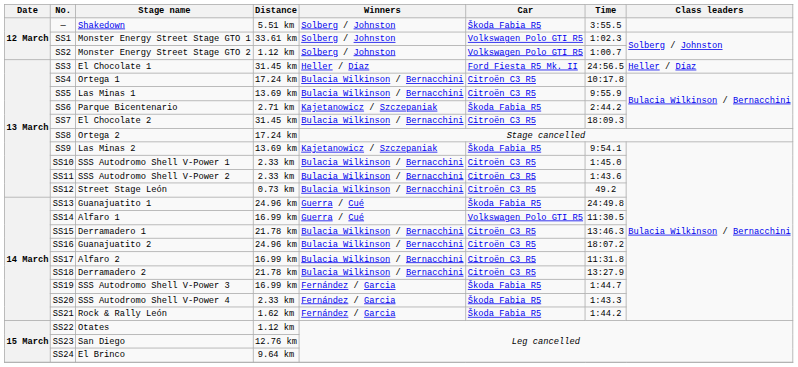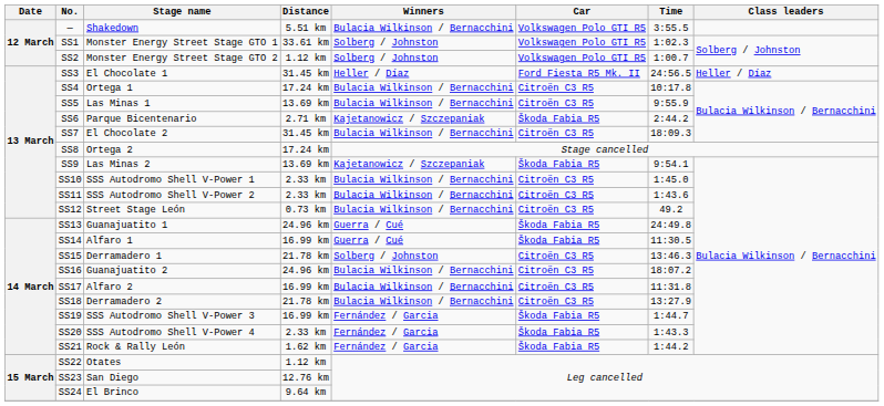 <table class="wikitable" style="font-size: 85%;">
 <tr>
 <th>Date</th>
 <th>No.</th>
 <th>Stage name</th>
 <th>Distance</th>
 <th>Winners</th>
 <th>Car</th>
 <th>Time</th>
 <th nowrap>Class leaders</th>
 </tr>
 <tr>
 <th nowrap rowspan="3">12 March</th>
 <td align="center">—</td>
 <td><a href='#'>Shakedown</a></td>
 <td align="center">5.51 km</td>
-<td><a href='#'>Solberg</a> / <a href='#'>Johnston</a></td>
-<td><a href='#'>Škoda Fabia R5</a></td>
+<td><a href='#'>Bulacia Wilkinson</a> / <a href='#'>Bernacchini</a></td>
+<td><a href='#'>Volkswagen Polo GTI R5</a></td>
 <td align="center">3:55.5</td>
 <td></td>
 </tr>
 <tr>
 <td align="center">SS1</td>
 <td nowrap>Monster Energy Street Stage GTO 1</td>
 <td align="center">33.61 km</td>
 <td><a href='#'>Solberg</a> / <a href='#'>Johnston</a></td>
 <td><a href='#'>Volkswagen Polo GTI R5</a></td>
 <td align="center">1:02.3</td>
 <td rowspan="2"><a href='#'>Solberg</a> / <a href='#'>Johnston</a></td>
 </tr>
 <tr>
 <td align="center">SS2</td>
 <td>Monster Energy Street Stage GTO 2</td>
 <td align="center">1.12 km</td>
 <td><a href='#'>Solberg</a> / <a href='#'>Johnston</a></td>
 <td nowrap><a href='#'>Volkswagen Polo GTI R5</a></td>
 <td align="center">1:00.7</td>
 </tr>
 <tr>
 <th rowspan="10">13 March</th>
 <td align="center">SS3</td>
 <td>El Chocolate 1</td>
 <td align="center">31.45 km</td>
 <td><a href='#'>Heller</a> / <a href='#'>Díaz</a></td>
 <td><a href='#'>Ford Fiesta R5 Mk. II</a></td>
 <td align="center">24:56.5</td>
 <td><a href='#'>Heller</a> / <a href='#'>Díaz</a></td>
 </tr>
 <tr>
 <td align="center">SS4</td>
 <td>Ortega 1</td>
 <td align="center">17.24 km</td>
 <td><a href='#'>Bulacia Wilkinson</a> / <a href='#'>Bernacchini</a></td>
 <td><a href='#'>Citroën C3 R5</a></td>
 <td align="center">10:17.8</td>
 <td rowspan="4" nowrap><a href='#'>Bulacia Wilkinson</a> / <a href='#'>Bernacchini</a></td>
 </tr>
 <tr>
 <td align="center">SS5</td>
 <td>Las Minas 1</td>
 <td align="center">13.69 km</td>
 <td><a href='#'>Bulacia Wilkinson</a> / <a href='#'>Bernacchini</a></td>
 <td><a href='#'>Citroën C3 R5</a></td>
 <td align="center">9:55.9</td>
 </tr>
 <tr>
 <td align="center">SS6</td>
 <td>Parque Bicentenario</td>
 <td align="center">2.71 km</td>
 <td><a href='#'>Kajetanowicz</a> / <a href='#'>Szczepaniak</a></td>
 <td><a href='#'>Škoda Fabia R5</a></td>
 <td align="center">2:44.2</td>
 </tr>
 <tr>
 <td align="center">SS7</td>
 <td>El Chocolate 2</td>
 <td align="center">31.45 km</td>
 <td nowrap><a href='#'>Bulacia Wilkinson</a> / <a href='#'>Bernacchini</a></td>
 <td><a href='#'>Citroën C3 R5</a></td>
 <td align="center">18:09.3</td>
 </tr>
 <tr>
 <td align="center">SS8</td>
 <td>Ortega 2</td>
 <td align="center">17.24 km</td>
 <td colspan="4" align="center"><em>Stage cancelled</em></td>
 </tr>
 <tr>
 <td align="center">SS9</td>
 <td>Las Minas 2</td>
 <td align="center">13.69 km</td>
 <td><a href='#'>Kajetanowicz</a> / <a href='#'>Szczepaniak</a></td>
 <td><a href='#'>Škoda Fabia R5</a></td>
 <td align="center">9:54.1</td>
 <td rowspan="13"><a href='#'>Bulacia Wilkinson</a> / <a href='#'>Bernacchini</a></td>
 </tr>
 <tr>
 <td align="center">SS10</td>
 <td>SSS Autodromo Shell V-Power 1</td>
 <td align="center">2.33 km</td>
 <td><a href='#'>Bulacia Wilkinson</a> / <a href='#'>Bernacchini</a></td>
 <td><a href='#'>Citroën C3 R5</a></td>
 <td align="center">1:45.0</td>
 </tr>
 <tr>
 <td align="center">SS11</td>
 <td>SSS Autodromo Shell V-Power 2</td>
 <td align="center">2.33 km</td>
 <td><a href='#'>Bulacia Wilkinson</a> / <a href='#'>Bernacchini</a></td>
 <td><a href='#'>Citroën C3 R5</a></td>
 <td align="center">1:43.6</td>
 </tr>
 <tr>
 <td align="center">SS12</td>
 <td>Street Stage León</td>
 <td align="center">0.73 km</td>
 <td><a href='#'>Bulacia Wilkinson</a> / <a href='#'>Bernacchini</a></td>
 <td><a href='#'>Citroën C3 R5</a></td>
 <td align="center">49.2</td>
 </tr>
 <tr>
 <th rowspan="9">14 March</th>
 <td align="center">SS13</td>
 <td>Guanajuatito 1</td>
 <td align="center">24.96 km</td>
 <td><a href='#'>Guerra</a> / <a href='#'>Cué</a></td>
 <td><a href='#'>Škoda Fabia R5</a></td>
 <td align="center">24:49.8</td>
 </tr>
 <tr>
 <td align="center">SS14</td>
 <td>Alfaro 1</td>
 <td align="center">16.99 km</td>
 <td><a href='#'>Guerra</a> / <a href='#'>Cué</a></td>
-<td><a href='#'>Volkswagen Polo GTI R5</a></td>
+<td><a href='#'>Škoda Fabia R5</a></td>
 <td align="center">11:30.5</td>
 </tr>
 <tr>
 <td align="center">SS15</td>
 <td>Derramadero 1</td>
 <td align="center">21.78 km</td>
-<td><a href='#'>Bulacia Wilkinson</a> / <a href='#'>Bernacchini</a></td>
+<td><a href='#'>Solberg</a> / <a href='#'>Johnston</a></td>
 <td><a href='#'>Citroën C3 R5</a></td>
 <td align="center">13:46.3</td>
 </tr>
 <tr>
 <td align="center">SS16</td>
 <td>Guanajuatito 2</td>
 <td align="center">24.96 km</td>
 <td><a href='#'>Bulacia Wilkinson</a> / <a href='#'>Bernacchini</a></td>
 <td><a href='#'>Citroën C3 R5</a></td>
 <td align="center">18:07.2</td>
 </tr>
 <tr>
 <td align="center">SS17</td>
 <td>Alfaro 2</td>
 <td align="center">16.99 km</td>
 <td><a href='#'>Bulacia Wilkinson</a> / <a href='#'>Bernacchini</a></td>
 <td><a href='#'>Citroën C3 R5</a></td>
 <td align="center">11:31.8</td>
 </tr>
 <tr>
 <td align="center">SS18</td>
 <td>Derramadero 2</td>
 <td align="center">21.78 km</td>
 <td><a href='#'>Bulacia Wilkinson</a> / <a href='#'>Bernacchini</a></td>
 <td><a href='#'>Citroën C3 R5</a></td>
 <td align="center">13:27.9</td>
 </tr>
 <tr>
 <td align="center">SS19</td>
 <td>SSS Autodromo Shell V-Power 3</td>
 <td align="center">16.99 km</td>
 <td><a href='#'>Fernández</a> / <a href='#'>Garcia</a></td>
 <td><a href='#'>Škoda Fabia R5</a></td>
 <td align="center">1:44.7</td>
 </tr>
 <tr>
 <td align="center">SS20</td>
 <td>SSS Autodromo Shell V-Power 4</td>
 <td align="center">2.33 km</td>
 <td><a href='#'>Fernández</a> / <a href='#'>Garcia</a></td>
 <td><a href='#'>Škoda Fabia R5</a></td>
 <td align="center">1:43.3</td>
 </tr>
 <tr>
 <td align="center">SS21</td>
 <td>Rock & Rally León</td>
 <td align="center">1.62 km</td>
 <td><a href='#'>Fernández</a> / <a href='#'>Garcia</a></td>
 <td><a href='#'>Škoda Fabia R5</a></td>
 <td align="center">1:44.2</td>
 </tr>
 <tr>
 <th rowspan="3">15 March</th>
 <td align="center">SS22</td>
 <td>Otates</td>
 <td align="center">1.12 km</td>
 <td colspan="4" rowspan="3" align="center"><em>Leg cancelled</em></td>
 </tr>
 <tr>
 <td align="center">SS23</td>
 <td>San Diego</td>
 <td align="center">12.76 km</td>
 </tr>
 <tr>
 <td align="center">SS24</td>
 <td>El Brinco</td>
 <td align="center">9.64 km</td>
 </tr>
 <tr>
 </tr>
 </table>
